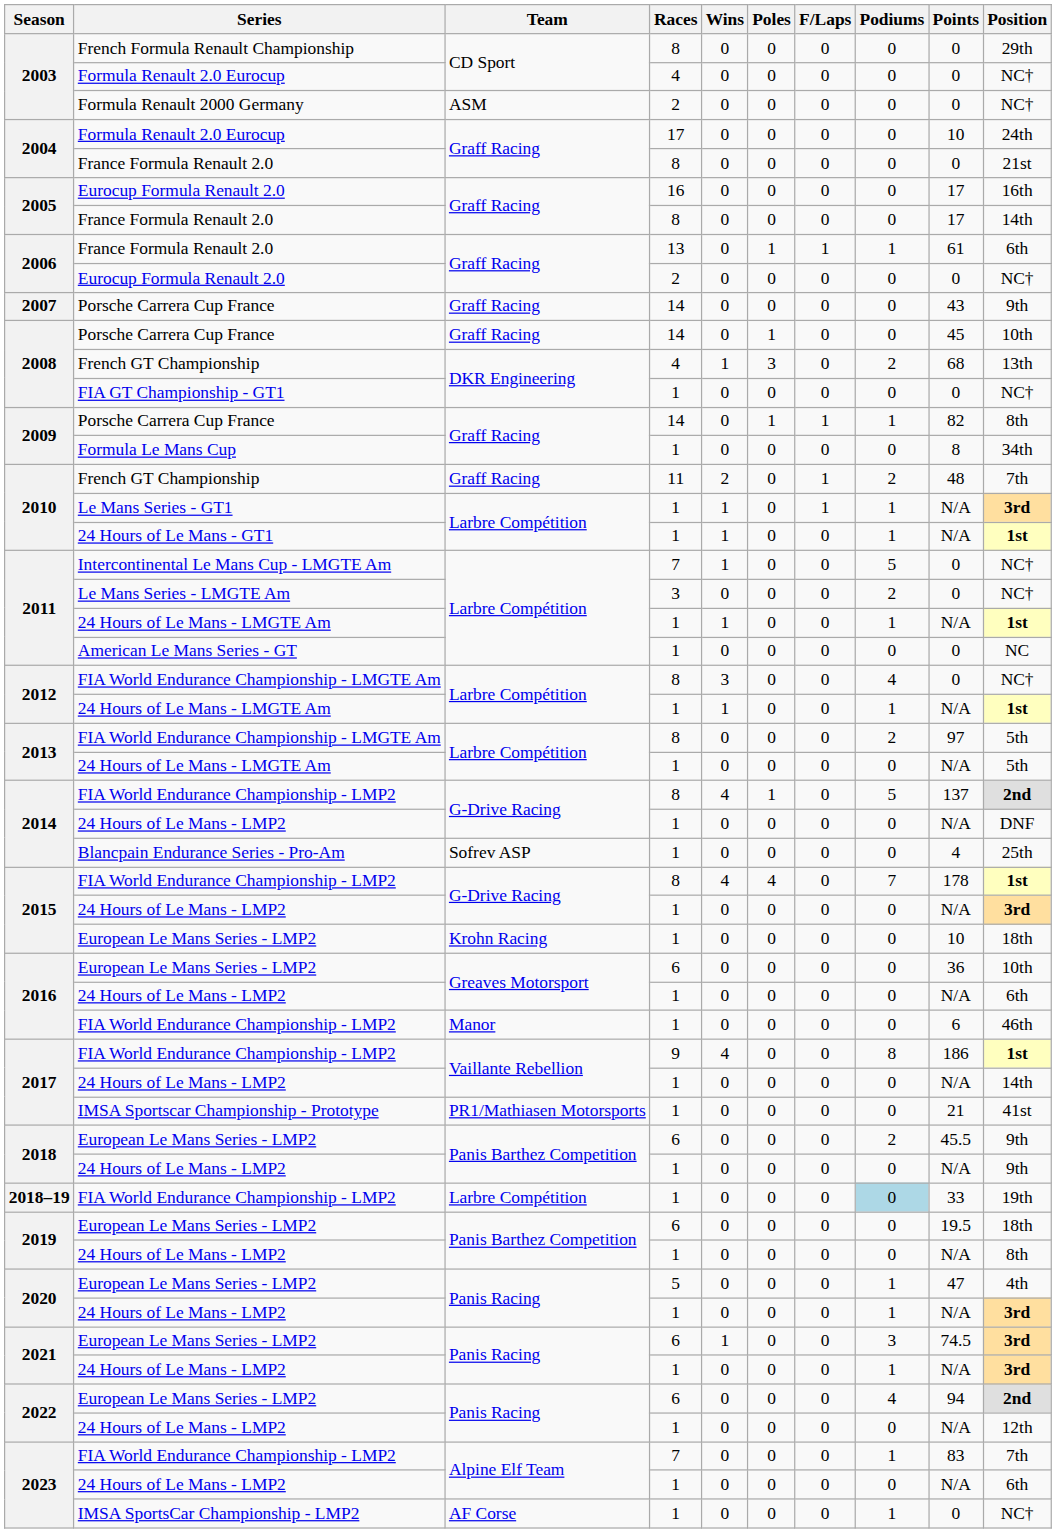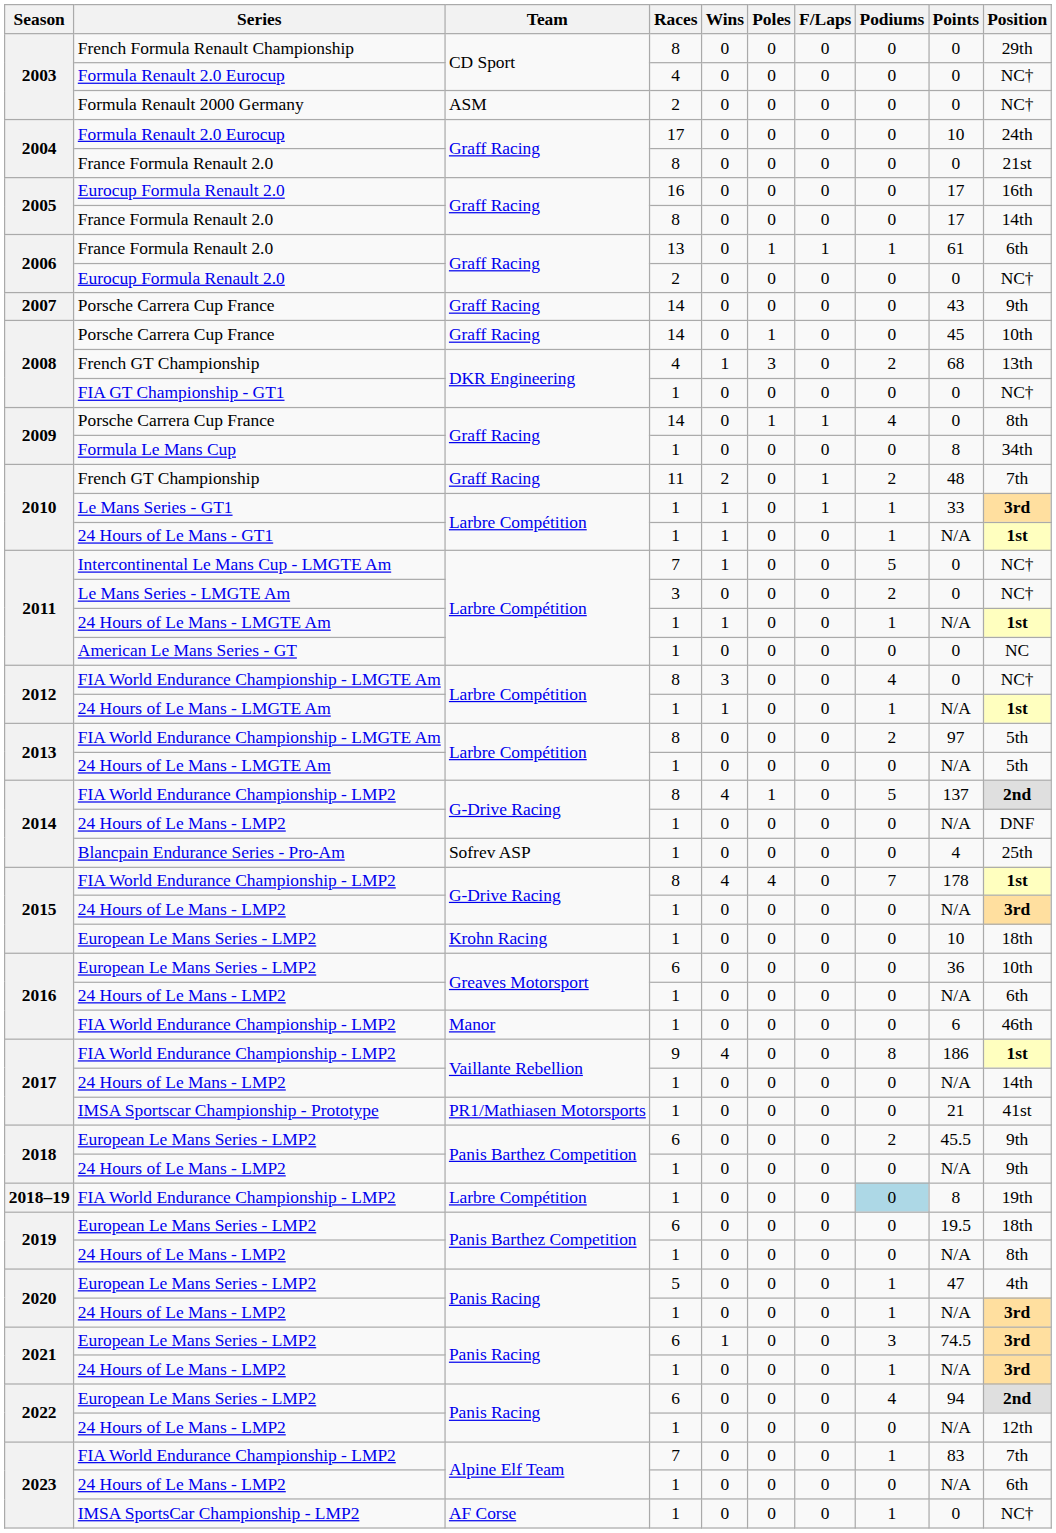 <table class="wikitable" style="font-size: 90%; text-align:center">
 <tr>
 <th>Season</th>
 <th>Series</th>
 <th>Team</th>
 <th>Races</th>
 <th>Wins</th>
 <th>Poles</th>
 <th>F/Laps</th>
 <th>Podiums</th>
 <th>Points</th>
 <th>Position</th>
 </tr>
 <tr>
 <th rowspan="3">2003</th>
 <td align="left">French Formula Renault Championship</td>
 <td rowspan="2" align="left">CD Sport</td>
 <td>8</td>
 <td>0</td>
 <td>0</td>
 <td>0</td>
 <td>0</td>
 <td>0</td>
 <td>29th</td>
 </tr>
 <tr>
 <td align="left"><a href='#'>Formula Renault 2.0 Eurocup</a></td>
 <td>4</td>
 <td>0</td>
 <td>0</td>
 <td>0</td>
 <td>0</td>
 <td>0</td>
 <td>NC†</td>
 </tr>
 <tr>
 <td align="left">Formula Renault 2000 Germany</td>
 <td align="left">ASM</td>
 <td>2</td>
 <td>0</td>
 <td>0</td>
 <td>0</td>
 <td>0</td>
 <td>0</td>
 <td>NC†</td>
 </tr>
 <tr>
 <th rowspan="2">2004</th>
 <td align="left"><a href='#'>Formula Renault 2.0 Eurocup</a></td>
 <td rowspan="2" align="left"><a href='#'>Graff Racing</a></td>
 <td>17</td>
 <td>0</td>
 <td>0</td>
 <td>0</td>
 <td>0</td>
 <td>10</td>
 <td>24th</td>
 </tr>
 <tr>
 <td align="left">France Formula Renault 2.0</td>
 <td>8</td>
 <td>0</td>
 <td>0</td>
 <td>0</td>
 <td>0</td>
 <td>0</td>
 <td>21st</td>
 </tr>
 <tr>
 <th rowspan="2">2005</th>
 <td align="left"><a href='#'>Eurocup Formula Renault 2.0</a></td>
 <td rowspan="2" align="left"><a href='#'>Graff Racing</a></td>
 <td>16</td>
 <td>0</td>
 <td>0</td>
 <td>0</td>
 <td>0</td>
 <td>17</td>
 <td>16th</td>
 </tr>
 <tr>
 <td align="left">France Formula Renault 2.0</td>
 <td>8</td>
 <td>0</td>
 <td>0</td>
 <td>0</td>
 <td>0</td>
 <td>17</td>
 <td>14th</td>
 </tr>
 <tr>
 <th rowspan="2">2006</th>
 <td align="left">France Formula Renault 2.0</td>
 <td rowspan="2" align="left"><a href='#'>Graff Racing</a></td>
 <td>13</td>
 <td>0</td>
 <td>1</td>
 <td>1</td>
 <td>1</td>
 <td>61</td>
 <td>6th</td>
 </tr>
 <tr>
 <td align="left"><a href='#'>Eurocup Formula Renault 2.0</a></td>
 <td>2</td>
 <td>0</td>
 <td>0</td>
 <td>0</td>
 <td>0</td>
 <td>0</td>
 <td>NC†</td>
 </tr>
 <tr>
 <th>2007</th>
 <td align="left">Porsche Carrera Cup France</td>
 <td align="left"><a href='#'>Graff Racing</a></td>
 <td>14</td>
 <td>0</td>
 <td>0</td>
 <td>0</td>
 <td>0</td>
 <td>43</td>
 <td>9th</td>
 </tr>
 <tr>
 <th rowspan="3">2008</th>
 <td align="left">Porsche Carrera Cup France</td>
 <td align="left"><a href='#'>Graff Racing</a></td>
 <td>14</td>
 <td>0</td>
 <td>1</td>
 <td>0</td>
 <td>0</td>
 <td>45</td>
 <td>10th</td>
 </tr>
 <tr>
 <td align="left">French GT Championship</td>
 <td rowspan="2" align="left"><a href='#'>DKR Engineering</a></td>
 <td>4</td>
 <td>1</td>
 <td>3</td>
 <td>0</td>
 <td>2</td>
 <td>68</td>
 <td>13th</td>
 </tr>
 <tr>
 <td align="left"><a href='#'>FIA GT Championship - GT1</a></td>
 <td>1</td>
 <td>0</td>
 <td>0</td>
 <td>0</td>
 <td>0</td>
 <td>0</td>
 <td>NC†</td>
 </tr>
 <tr>
 <th rowspan="2">2009</th>
 <td align="left">Porsche Carrera Cup France</td>
 <td rowspan="2" align="left"><a href='#'>Graff Racing</a></td>
 <td>14</td>
 <td>0</td>
 <td>1</td>
 <td>1</td>
-<td>1</td>
-<td>82</td>
+<td>4</td>
+<td>0</td>
 <td>8th</td>
 </tr>
 <tr>
 <td align="left"><a href='#'>Formula Le Mans Cup</a></td>
 <td>1</td>
 <td>0</td>
 <td>0</td>
 <td>0</td>
 <td>0</td>
 <td>8</td>
 <td>34th</td>
 </tr>
 <tr>
 <th rowspan="3">2010</th>
 <td align="left">French GT Championship</td>
 <td align="left"><a href='#'>Graff Racing</a></td>
 <td>11</td>
 <td>2</td>
 <td>0</td>
 <td>1</td>
 <td>2</td>
 <td>48</td>
 <td>7th</td>
 </tr>
 <tr>
 <td align="left"><a href='#'>Le Mans Series - GT1</a></td>
 <td rowspan="2" align="left"><a href='#'>Larbre Compétition</a></td>
 <td>1</td>
 <td>1</td>
 <td>0</td>
 <td>1</td>
 <td>1</td>
-<td>N/A</td>
+<td>33</td>
 <td style="background:#FFDF9F;"><strong>3rd</strong></td>
 </tr>
 <tr>
 <td align="left"><a href='#'>24 Hours of Le Mans - GT1</a></td>
 <td>1</td>
 <td>1</td>
 <td>0</td>
 <td>0</td>
 <td>1</td>
 <td>N/A</td>
 <td style="background:#FFFFBF;"><strong>1st</strong></td>
 </tr>
 <tr>
 <th rowspan="4">2011</th>
 <td align="left"><a href='#'>Intercontinental Le Mans Cup - LMGTE Am</a></td>
 <td rowspan="4" align="left"><a href='#'>Larbre Compétition</a></td>
 <td>7</td>
 <td>1</td>
 <td>0</td>
 <td>0</td>
 <td>5</td>
 <td>0</td>
 <td>NC†</td>
 </tr>
 <tr>
 <td align="left"><a href='#'>Le Mans Series - LMGTE Am</a></td>
 <td>3</td>
 <td>0</td>
 <td>0</td>
 <td>0</td>
 <td>2</td>
 <td>0</td>
 <td>NC†</td>
 </tr>
 <tr>
 <td align="left"><a href='#'>24 Hours of Le Mans - LMGTE Am</a></td>
 <td>1</td>
 <td>1</td>
 <td>0</td>
 <td>0</td>
 <td>1</td>
 <td>N/A</td>
 <td style="background:#FFFFBF;"><strong>1st</strong></td>
 </tr>
 <tr>
 <td align="left"><a href='#'>American Le Mans Series - GT</a></td>
 <td>1</td>
 <td>0</td>
 <td>0</td>
 <td>0</td>
 <td>0</td>
 <td>0</td>
 <td>NC</td>
 </tr>
 <tr>
 <th rowspan="2">2012</th>
 <td align="left"><a href='#'>FIA World Endurance Championship - LMGTE Am</a></td>
 <td rowspan="2"  align="left"><a href='#'>Larbre Compétition</a></td>
 <td>8</td>
 <td>3</td>
 <td>0</td>
 <td>0</td>
 <td>4</td>
 <td>0</td>
 <td>NC†</td>
 </tr>
 <tr>
 <td align="left"><a href='#'>24 Hours of Le Mans - LMGTE Am</a></td>
 <td>1</td>
 <td>1</td>
 <td>0</td>
 <td>0</td>
 <td>1</td>
 <td>N/A</td>
 <td style="background:#FFFFBF;"><strong>1st</strong></td>
 </tr>
 <tr>
 <th rowspan="2">2013</th>
 <td align="left"><a href='#'>FIA World Endurance Championship - LMGTE Am</a></td>
 <td rowspan="2"  align="left"><a href='#'>Larbre Compétition</a></td>
 <td>8</td>
 <td>0</td>
 <td>0</td>
 <td>0</td>
 <td>2</td>
 <td>97</td>
 <td>5th</td>
 </tr>
 <tr>
 <td align="left"><a href='#'>24 Hours of Le Mans - LMGTE Am</a></td>
 <td>1</td>
 <td>0</td>
 <td>0</td>
 <td>0</td>
 <td>0</td>
 <td>N/A</td>
 <td>5th</td>
 </tr>
 <tr>
 <th rowspan="3">2014</th>
 <td align="left"><a href='#'>FIA World Endurance Championship - LMP2</a></td>
 <td rowspan="2" align="left"><a href='#'>G-Drive Racing</a></td>
 <td>8</td>
 <td>4</td>
 <td>1</td>
 <td>0</td>
 <td>5</td>
 <td>137</td>
 <td style="background:#DFDFDF;"><strong>2nd</strong></td>
 </tr>
 <tr>
 <td align="left"><a href='#'>24 Hours of Le Mans - LMP2</a></td>
 <td>1</td>
 <td>0</td>
 <td>0</td>
 <td>0</td>
 <td>0</td>
 <td>N/A</td>
 <td>DNF</td>
 </tr>
 <tr>
 <td align="left"><a href='#'>Blancpain Endurance Series - Pro-Am</a></td>
 <td align="left">Sofrev ASP</td>
 <td>1</td>
 <td>0</td>
 <td>0</td>
 <td>0</td>
 <td>0</td>
 <td>4</td>
 <td>25th</td>
 </tr>
 <tr>
 <th rowspan="3">2015</th>
 <td align="left"><a href='#'>FIA World Endurance Championship - LMP2</a></td>
 <td rowspan="2" align="left"><a href='#'>G-Drive Racing</a></td>
 <td>8</td>
 <td>4</td>
 <td>4</td>
 <td>0</td>
 <td>7</td>
 <td>178</td>
 <td style="background:#FFFFBF;"><strong>1st</strong></td>
 </tr>
 <tr>
 <td align="left"><a href='#'>24 Hours of Le Mans - LMP2</a></td>
 <td>1</td>
 <td>0</td>
 <td>0</td>
 <td>0</td>
 <td>0</td>
 <td>N/A</td>
 <td style="background:#FFDF9F;"><strong>3rd</strong></td>
 </tr>
 <tr>
 <td align="left"><a href='#'>European Le Mans Series - LMP2</a></td>
 <td align="left"><a href='#'>Krohn Racing</a></td>
 <td>1</td>
 <td>0</td>
 <td>0</td>
 <td>0</td>
 <td>0</td>
 <td>10</td>
 <td>18th</td>
 </tr>
 <tr>
 <th rowspan="3">2016</th>
 <td align="left"><a href='#'>European Le Mans Series - LMP2</a></td>
 <td rowspan="2" align="left"><a href='#'>Greaves Motorsport</a></td>
 <td>6</td>
 <td>0</td>
 <td>0</td>
 <td>0</td>
 <td>0</td>
 <td>36</td>
 <td>10th</td>
 </tr>
 <tr>
 <td align="left"><a href='#'>24 Hours of Le Mans - LMP2</a></td>
 <td>1</td>
 <td>0</td>
 <td>0</td>
 <td>0</td>
 <td>0</td>
 <td>N/A</td>
 <td>6th</td>
 </tr>
 <tr>
 <td align="left"><a href='#'>FIA World Endurance Championship - LMP2</a></td>
 <td align="left"><a href='#'>Manor</a></td>
 <td>1</td>
 <td>0</td>
 <td>0</td>
 <td>0</td>
 <td>0</td>
 <td>6</td>
 <td>46th</td>
 </tr>
 <tr>
 <th rowspan="3">2017</th>
 <td align="left"><a href='#'>FIA World Endurance Championship - LMP2</a></td>
 <td rowspan="2" align="left"><a href='#'>Vaillante Rebellion</a></td>
 <td>9</td>
 <td>4</td>
 <td>0</td>
 <td>0</td>
 <td>8</td>
 <td>186</td>
 <td style="background:#FFFFBF;"><strong>1st</strong></td>
 </tr>
 <tr>
 <td align="left"><a href='#'>24 Hours of Le Mans - LMP2</a></td>
 <td>1</td>
 <td>0</td>
 <td>0</td>
 <td>0</td>
 <td>0</td>
 <td>N/A</td>
 <td>14th</td>
 </tr>
 <tr>
 <td align="left"><a href='#'>IMSA Sportscar Championship - Prototype</a></td>
 <td align="left"><a href='#'>PR1/Mathiasen Motorsports</a></td>
 <td>1</td>
 <td>0</td>
 <td>0</td>
 <td>0</td>
 <td>0</td>
 <td>21</td>
 <td>41st</td>
 </tr>
 <tr>
 <th rowspan="2">2018</th>
 <td align="left"><a href='#'>European Le Mans Series - LMP2</a></td>
 <td rowspan="2" align="left"><a href='#'>Panis Barthez Competition</a></td>
 <td>6</td>
 <td>0</td>
 <td>0</td>
 <td>0</td>
 <td>2</td>
 <td>45.5</td>
 <td>9th</td>
 </tr>
 <tr>
 <td align="left"><a href='#'>24 Hours of Le Mans - LMP2</a></td>
 <td>1</td>
 <td>0</td>
 <td>0</td>
 <td>0</td>
 <td>0</td>
 <td>N/A</td>
 <td>9th</td>
 </tr>
 <tr>
 <th>2018–19</th>
 <td align="left"><a href='#'>FIA World Endurance Championship - LMP2</a></td>
 <td align="left"><a href='#'>Larbre Compétition</a></td>
 <td>1</td>
 <td>0</td>
 <td>0</td>
 <td>0</td>
 <td style="background: lightblue;">0</td>
-<td>33</td>
+<td>8</td>
 <td>19th</td>
 </tr>
 <tr>
 <th rowspan="2">2019</th>
 <td align="left"><a href='#'>European Le Mans Series - LMP2</a></td>
 <td rowspan="2" align="left"><a href='#'>Panis Barthez Competition</a></td>
 <td>6</td>
 <td>0</td>
 <td>0</td>
 <td>0</td>
 <td>0</td>
 <td>19.5</td>
 <td>18th</td>
 </tr>
 <tr>
 <td align="left"><a href='#'>24 Hours of Le Mans - LMP2</a></td>
 <td>1</td>
 <td>0</td>
 <td>0</td>
 <td>0</td>
 <td>0</td>
 <td>N/A</td>
 <td>8th</td>
 </tr>
 <tr>
 <th rowspan="2">2020</th>
 <td align="left"><a href='#'>European Le Mans Series - LMP2</a></td>
 <td rowspan="2"  align="left"><a href='#'>Panis Racing</a></td>
 <td>5</td>
 <td>0</td>
 <td>0</td>
 <td>0</td>
 <td>1</td>
 <td>47</td>
 <td>4th</td>
 </tr>
 <tr>
 <td align="left"><a href='#'>24 Hours of Le Mans - LMP2</a></td>
 <td>1</td>
 <td>0</td>
 <td>0</td>
 <td>0</td>
 <td>1</td>
 <td>N/A</td>
 <td style="background:#FFDF9F;"><strong>3rd</strong></td>
 </tr>
 <tr>
 <th rowspan="2">2021</th>
 <td align="left"><a href='#'>European Le Mans Series - LMP2</a></td>
 <td rowspan="2" align="left"><a href='#'>Panis Racing</a></td>
 <td>6</td>
 <td>1</td>
 <td>0</td>
 <td>0</td>
 <td>3</td>
 <td>74.5</td>
 <td style="background:#FFDF9F;"><strong>3rd</strong></td>
 </tr>
 <tr>
 <td align="left"><a href='#'>24 Hours of Le Mans - LMP2</a></td>
 <td>1</td>
 <td>0</td>
 <td>0</td>
 <td>0</td>
 <td>1</td>
 <td>N/A</td>
 <td style="background:#FFDF9F;"><strong>3rd</strong></td>
 </tr>
 <tr>
 <th rowspan="2">2022</th>
 <td align="left"><a href='#'>European Le Mans Series - LMP2</a></td>
 <td rowspan="2" align="left"><a href='#'>Panis Racing</a></td>
 <td>6</td>
 <td>0</td>
 <td>0</td>
 <td>0</td>
 <td>4</td>
 <td>94</td>
 <td style="background:#DFDFDF;"><strong>2nd</strong></td>
 </tr>
 <tr>
 <td align="left"><a href='#'>24 Hours of Le Mans - LMP2</a></td>
 <td>1</td>
 <td>0</td>
 <td>0</td>
 <td>0</td>
 <td>0</td>
 <td>N/A</td>
 <td>12th</td>
 </tr>
 <tr>
 <th rowspan="3">2023</th>
 <td align="left"><a href='#'>FIA World Endurance Championship - LMP2</a></td>
 <td rowspan="2" align="left"><a href='#'>Alpine Elf Team</a></td>
 <td>7</td>
 <td>0</td>
 <td>0</td>
 <td>0</td>
 <td>1</td>
 <td>83</td>
 <td>7th</td>
 </tr>
 <tr>
 <td align=left><a href='#'>24 Hours of Le Mans - LMP2</a></td>
 <td>1</td>
 <td>0</td>
 <td>0</td>
 <td>0</td>
 <td>0</td>
 <td>N/A</td>
 <td>6th</td>
 </tr>
 <tr>
 <td align="left"><a href='#'>IMSA SportsCar Championship - LMP2</a></td>
 <td align="left"><a href='#'>AF Corse</a></td>
 <td>1</td>
 <td>0</td>
 <td>0</td>
 <td>0</td>
 <td>1</td>
 <td>0</td>
 <td>NC†</td>
 </tr>
 </table>
